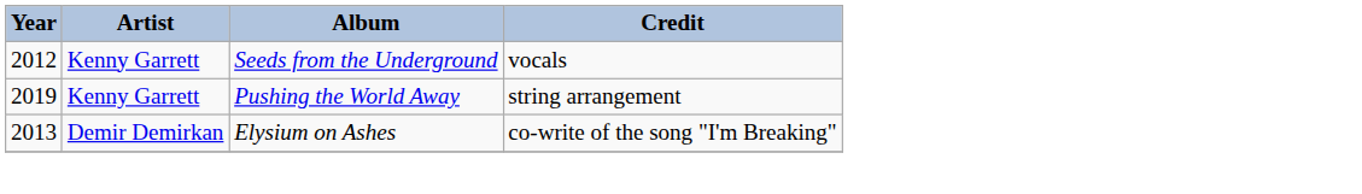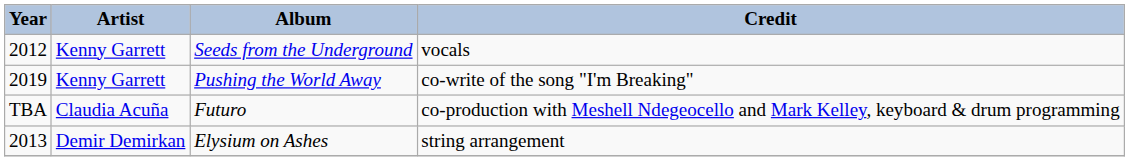 <table class="wikitable">
 <tr>
 <th style="background:#b0c4de;">Year</th>
 <th style="background:#b0c4de;">Artist</th>
 <th style="background:#b0c4de;">Album</th>
 <th style="background:#b0c4de;">Credit</th>
 </tr>
 <tr>
 <td>2012</td>
 <td><a href='#'>Kenny Garrett</a></td>
 <td><em><a href='#'>Seeds from the Underground</a></em></td>
 <td>vocals</td>
 </tr>
 <tr>
 <td>2019</td>
 <td><a href='#'>Kenny Garrett</a></td>
 <td><em><a href='#'>Pushing the World Away</a></em></td>
-<td>string arrangement</td>
+<td>co-write of the song "I'm Breaking"</td>
+</tr>
+<tr>
+<td>TBA</td>
+<td><a href='#'>Claudia Acuña</a></td>
+<td><em>Futuro</em></td>
+<td>co-production with <a href='#'>Meshell Ndegeocello</a> and <a href='#'>Mark Kelley</a>, keyboard & drum programming</td>
 </tr>
 <tr>
 <td>2013</td>
 <td><a href='#'>Demir Demirkan</a></td>
 <td><em>Elysium on Ashes</em></td>
-<td>co-write of the song "I'm Breaking"</td>
+<td>string arrangement</td>
 </tr>
 <tr>
 </tr>
 </table>
